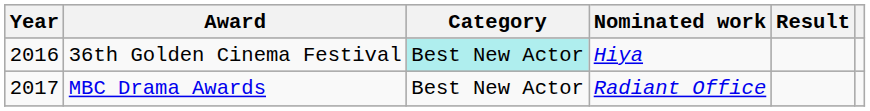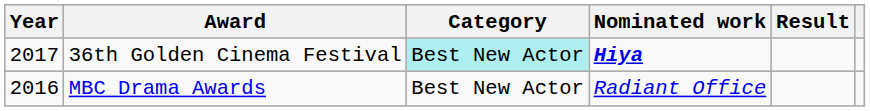 <table class="wikitable sortable">
 <tr>
 <th scope="col">Year</th>
 <th>Award</th>
 <th scope="col">Category</th>
 <th>Nominated work</th>
 <th scope="col">Result</th>
 <th scope="col" class="unsortable"></th>
 </tr>
 <tr>
-<td>2016</td>
+<td>2017</td>
 <td>36th Golden Cinema Festival</td>
 <td style="background: paleturquoise;">Best New Actor</td>
-<td><em><a href='#'>Hiya</a></em></td>
+<td><strong><em><a href='#'>Hiya</a></em></strong></td>
 <td></td>
 <td></td>
 </tr>
 <tr>
-<td>2017</td>
+<td>2016</td>
 <td><a href='#'>MBC Drama Awards</a></td>
 <td>Best New Actor</td>
 <td><em><a href='#'>Radiant Office</a></em></td>
 <td></td>
 <td></td>
 </tr>
 </table>
